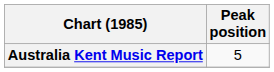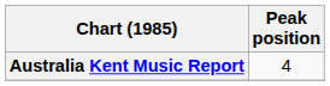 <table class="wikitable sortable plainrowheaders">
 <tr>
 <th scope="col">Chart (1985)</th>
 <th scope="col">Peak<br>position</th>
 </tr>
 <tr>
 <th scope="row">Australia <a href='#'>Kent Music Report</a></th>
-<td style="text-align:center;">5</td>
+<td style="text-align:center;">4</td>
 </tr>
 <tr>
 </tr>
 </table>
